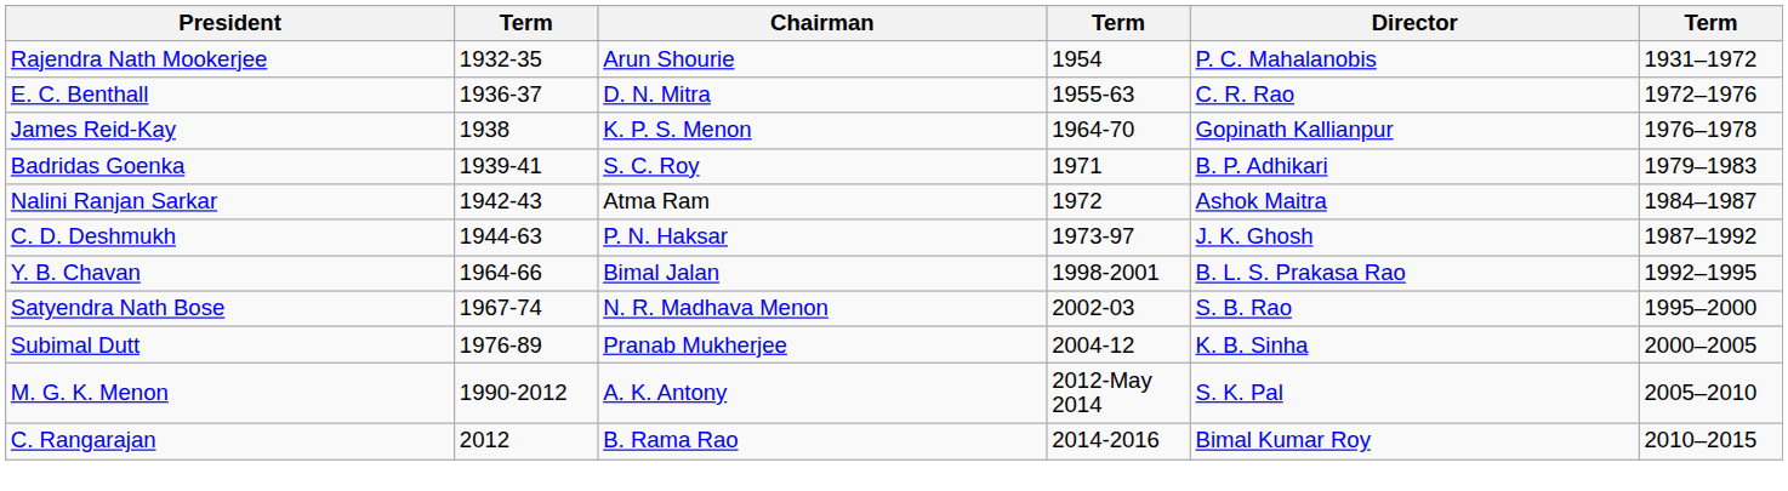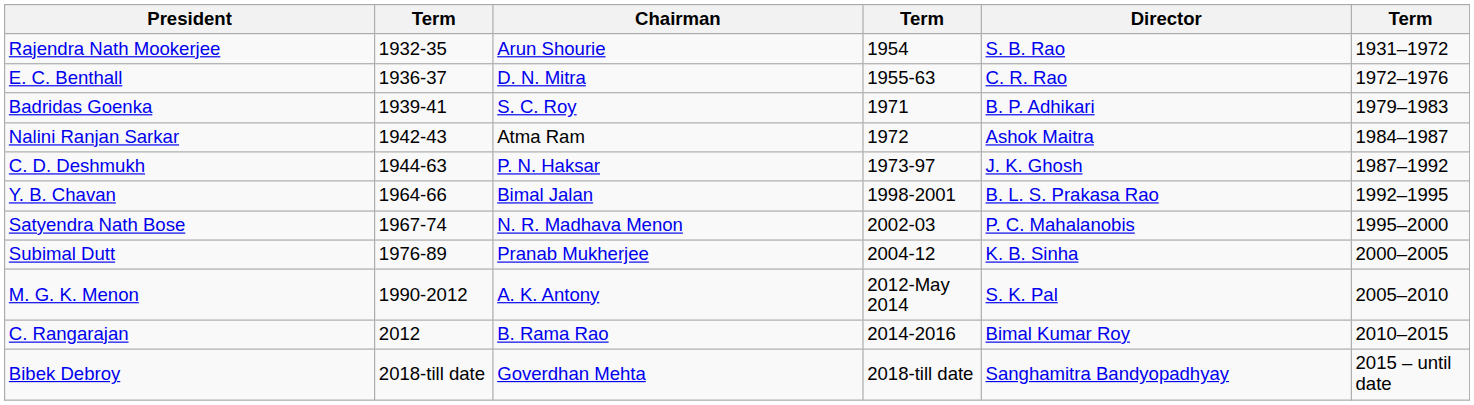 <table class="wikitable plainrowheaders sortable" style="width:100%">
 <tr>
 <th scope="col" style="width:25%">President</th>
 <th scope="col" style="width:8%">Term</th>
 <th scope="col" style="width:25%">Chairman</th>
 <th scope="col" style="width:8%">Term</th>
 <th scope="col" style="width:25%">Director</th>
 <th scope="col" style="width:8%">Term</th>
 </tr>
 <tr>
 <td><a href='#'>Rajendra Nath Mookerjee</a></td>
 <td>1932-35</td>
 <td><a href='#'>Arun Shourie</a></td>
 <td>1954</td>
-<td><a href='#'>P. C. Mahalanobis</a></td>
+<td><a href='#'>S. B. Rao</a></td>
 <td>1931–1972</td>
 </tr>
 <tr>
 <td><a href='#'>E. C. Benthall</a></td>
 <td>1936-37</td>
 <td><a href='#'>D. N. Mitra</a></td>
 <td>1955-63</td>
 <td><a href='#'>C. R. Rao</a></td>
 <td>1972–1976</td>
-</tr>
-<tr>
-<td><a href='#'>James Reid-Kay</a></td>
-<td>1938</td>
-<td><a href='#'>K. P. S. Menon</a></td>
-<td>1964-70</td>
-<td><a href='#'>Gopinath Kallianpur</a></td>
-<td>1976–1978</td>
 </tr>
 <tr>
 <td><a href='#'>Badridas Goenka</a></td>
 <td>1939-41</td>
 <td><a href='#'>S. C. Roy</a></td>
 <td>1971</td>
 <td><a href='#'>B. P. Adhikari</a></td>
 <td>1979–1983</td>
 </tr>
 <tr>
 <td><a href='#'>Nalini Ranjan Sarkar</a></td>
 <td>1942-43</td>
 <td>Atma Ram</td>
 <td>1972</td>
 <td><a href='#'>Ashok Maitra</a></td>
 <td>1984–1987</td>
 </tr>
 <tr>
 <td><a href='#'>C. D. Deshmukh</a></td>
 <td>1944-63</td>
 <td><a href='#'>P. N. Haksar</a></td>
 <td>1973-97</td>
 <td><a href='#'>J. K. Ghosh</a></td>
 <td>1987–1992</td>
 </tr>
 <tr>
 <td><a href='#'>Y. B. Chavan</a></td>
 <td>1964-66</td>
 <td><a href='#'>Bimal Jalan</a></td>
 <td>1998-2001</td>
 <td><a href='#'>B. L. S. Prakasa Rao</a></td>
 <td>1992–1995</td>
 </tr>
 <tr>
 <td><a href='#'>Satyendra Nath Bose</a></td>
 <td>1967-74</td>
 <td><a href='#'>N. R. Madhava Menon</a></td>
 <td>2002-03</td>
-<td><a href='#'>S. B. Rao</a></td>
+<td><a href='#'>P. C. Mahalanobis</a></td>
 <td>1995–2000</td>
 </tr>
 <tr>
 <td><a href='#'>Subimal Dutt</a></td>
 <td>1976-89</td>
 <td><a href='#'>Pranab Mukherjee</a></td>
 <td>2004-12</td>
 <td><a href='#'>K. B. Sinha</a></td>
 <td>2000–2005</td>
 </tr>
 <tr>
 <td><a href='#'>M. G. K. Menon</a></td>
 <td>1990-2012</td>
 <td><a href='#'>A. K. Antony</a></td>
 <td>2012-May 2014</td>
 <td><a href='#'>S. K. Pal</a></td>
 <td>2005–2010</td>
 </tr>
 <tr>
 <td><a href='#'>C. Rangarajan</a></td>
 <td>2012</td>
 <td><a href='#'>B. Rama Rao</a></td>
 <td>2014-2016</td>
 <td><a href='#'>Bimal Kumar Roy</a></td>
 <td>2010–2015</td>
 </tr>
+<tr>
+<td><a href='#'>Bibek Debroy</a></td>
+<td>2018-till date</td>
+<td><a href='#'>Goverdhan Mehta</a></td>
+<td>2018-till date</td>
+<td><a href='#'>Sanghamitra Bandyopadhyay</a></td>
+<td>2015 – until date</td>
+</tr>
 </table>
